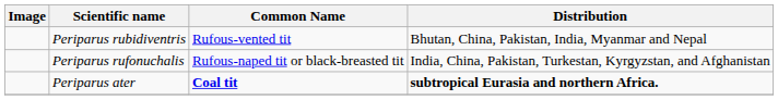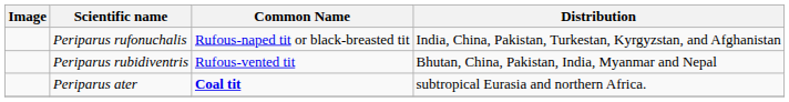 <table class="wikitable">
 <tr>
 <th>Image</th>
 <th>Scientific name</th>
 <th>Common Name</th>
 <th>Distribution</th>
 </tr>
 <tr>
 <td></td>
+<td><em>Periparus rufonuchalis</em></td>
+<td><a href='#'>Rufous-naped tit</a> or black-breasted tit</td>
+<td>India, China, Pakistan, Turkestan, Kyrgyzstan, and Afghanistan</td>
+</tr>
+<tr>
+<td></td>
 <td><em>Periparus rubidiventris</em></td>
 <td><a href='#'>Rufous-vented tit</a></td>
 <td>Bhutan, China, Pakistan, India, Myanmar and Nepal</td>
 </tr>
 <tr>
 <td></td>
-<td><em>Periparus rufonuchalis</em></td>
-<td><a href='#'>Rufous-naped tit</a> or black-breasted tit</td>
-<td>India, China, Pakistan, Turkestan, Kyrgyzstan, and Afghanistan</td>
-</tr>
-<tr>
-<td></td>
 <td><em>Periparus ater</em></td>
 <td><strong><a href='#'>Coal tit</a></strong></td>
-<td><strong>subtropical Eurasia and northern Africa.</strong></td>
+<td>subtropical Eurasia and northern Africa.</td>
 </tr>
 <tr>
 </tr>
 </table>
